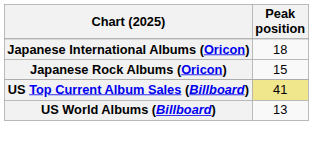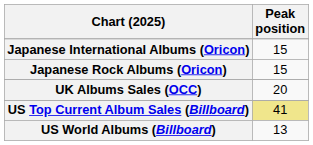 <table class="wikitable sortable plainrowheaders" style="text-align:center">
 <tr>
 <th scope="col">Chart (2025)</th>
 <th scope="col">Peak<br>position</th>
 </tr>
 <tr>
 </tr>
 <tr>
 </tr>
 <tr>
 <th scope="row">Japanese International Albums (<a href='#'>Oricon</a>)</th>
-<td>18</td>
+<td>15</td>
 </tr>
 <tr>
 <th scope="row">Japanese Rock Albums (<a href='#'>Oricon</a>)</th>
 <td>15</td>
 </tr>
 <tr>
 </tr>
 <tr>
 </tr>
 <tr>
 </tr>
 <tr>
+<th scope="row">UK Albums Sales (<a href='#'>OCC</a>)</th>
+<td>20</td>
+</tr>
+<tr>
 </tr>
 <tr>
 <th scope="row">US <a href='#'>Top Current Album Sales</a> (<em><a href='#'>Billboard</a></em>)</th>
 <td style="background: khaki;">41</td>
 </tr>
 <tr>
 <th scope="row">US World Albums (<a href='#'><em>Billboard</em></a>)</th>
 <td>13</td>
 </tr>
 </table>
